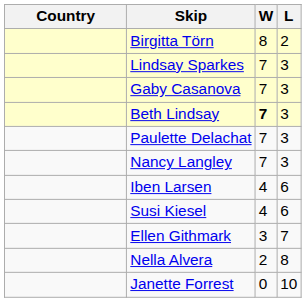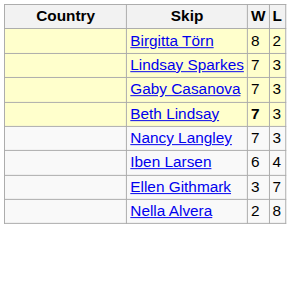 <table class="wikitable">
 <tr>
 <th bgcolor="#efefef" width="120">Country</th>
 <th bgcolor="#efefef">Skip</th>
 <th bgcolor="#efefef">W</th>
 <th bgcolor="#efefef">L</th>
 </tr>
 <tr bgcolor="#ffffcc">
 <td></td>
 <td><a href='#'>Birgitta Törn</a></td>
 <td>8</td>
 <td>2</td>
 </tr>
 <tr bgcolor="#ffffcc">
 <td></td>
 <td><a href='#'>Lindsay Sparkes</a></td>
 <td>7</td>
 <td>3</td>
 </tr>
 <tr bgcolor="#ffffcc">
 <td></td>
 <td><a href='#'>Gaby Casanova</a></td>
 <td>7</td>
 <td>3</td>
 </tr>
 <tr bgcolor="#ffffcc">
 <td></td>
 <td><a href='#'>Beth Lindsay</a></td>
 <td><strong>7</strong></td>
 <td>3</td>
 </tr>
 <tr>
 <td></td>
-<td><a href='#'>Paulette Delachat</a></td>
-<td>7</td>
-<td>3</td>
-</tr>
-<tr>
-<td></td>
 <td><a href='#'>Nancy Langley</a></td>
 <td>7</td>
 <td>3</td>
 </tr>
 <tr>
 <td></td>
 <td><a href='#'>Iben Larsen</a></td>
+<td>6</td>
 <td>4</td>
-<td>6</td>
-</tr>
-<tr>
-<td></td>
-<td><a href='#'>Susi Kiesel</a></td>
-<td>4</td>
-<td>6</td>
 </tr>
 <tr>
 <td></td>
 <td><a href='#'>Ellen Githmark</a></td>
 <td>3</td>
 <td>7</td>
 </tr>
 <tr>
 <td></td>
 <td><a href='#'>Nella Alvera</a></td>
 <td>2</td>
 <td>8</td>
 </tr>
-<tr>
-<td></td>
-<td><a href='#'>Janette Forrest</a></td>
-<td>0</td>
-<td>10</td>
-</tr>
 </table>
